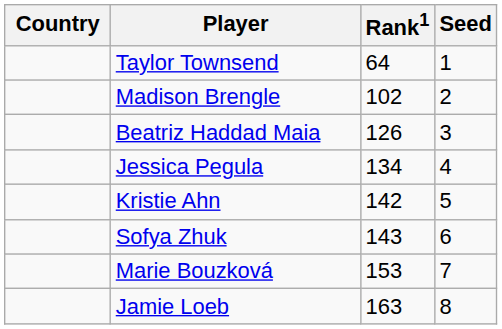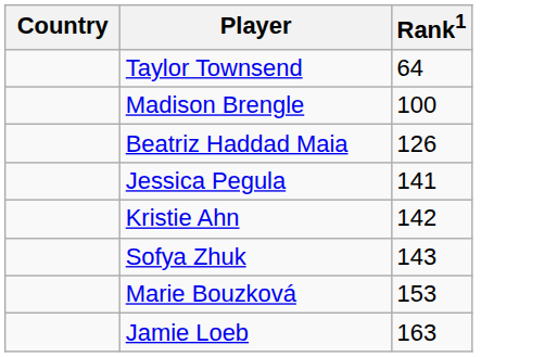 <table class="sortable wikitable">
 <tr>
 <th width="70">Country</th>
 <th width="175">Player</th>
 <th>Rank<sup>1</sup></th>
-<th>Seed</th>
 </tr>
 <tr>
 <td></td>
 <td><a href='#'>Taylor Townsend</a></td>
 <td>64</td>
-<td>1</td>
 </tr>
 <tr>
 <td></td>
 <td><a href='#'>Madison Brengle</a></td>
-<td>102</td>
-<td>2</td>
+<td>100</td>
 </tr>
 <tr>
 <td></td>
 <td><a href='#'>Beatriz Haddad Maia</a></td>
 <td>126</td>
-<td>3</td>
 </tr>
 <tr>
 <td></td>
 <td><a href='#'>Jessica Pegula</a></td>
-<td>134</td>
-<td>4</td>
+<td>141</td>
 </tr>
 <tr>
 <td></td>
 <td><a href='#'>Kristie Ahn</a></td>
 <td>142</td>
-<td>5</td>
 </tr>
 <tr>
 <td></td>
 <td><a href='#'>Sofya Zhuk</a></td>
 <td>143</td>
-<td>6</td>
 </tr>
 <tr>
 <td></td>
 <td><a href='#'>Marie Bouzková</a></td>
 <td>153</td>
-<td>7</td>
 </tr>
 <tr>
 <td></td>
 <td><a href='#'>Jamie Loeb</a></td>
 <td>163</td>
-<td>8</td>
 </tr>
 </table>
